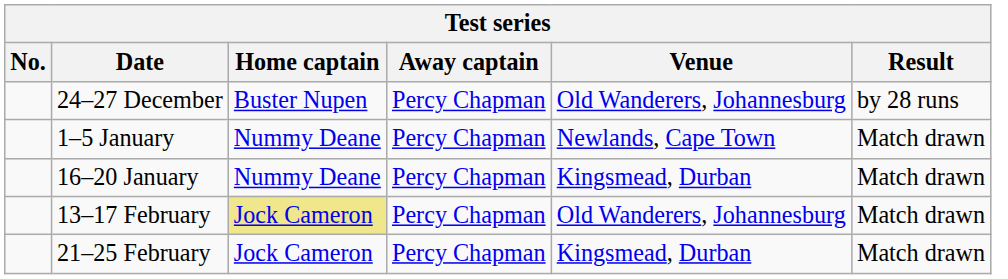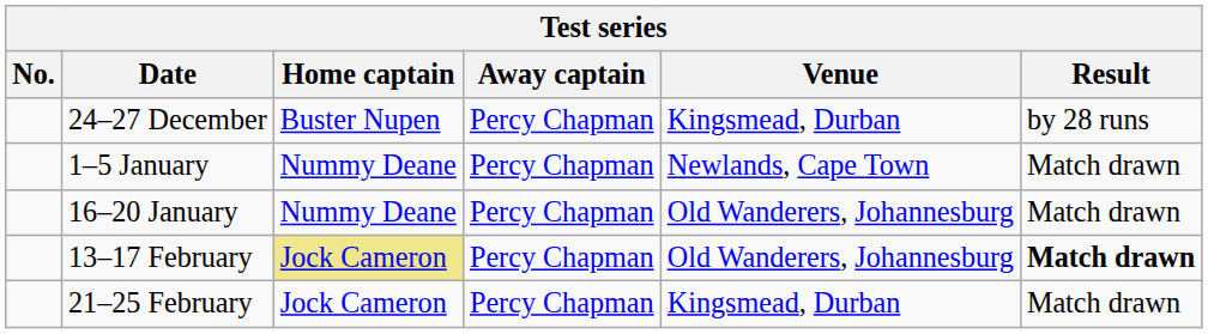 <table class="wikitable">
 <tr>
 <th colspan="9">Test series</th>
 </tr>
 <tr>
 <th>No.</th>
 <th>Date</th>
 <th>Home captain</th>
 <th>Away captain</th>
 <th>Venue</th>
 <th>Result</th>
 </tr>
 <tr>
 <td></td>
 <td>24–27 December</td>
 <td><a href='#'>Buster Nupen</a></td>
 <td><a href='#'>Percy Chapman</a></td>
-<td><a href='#'>Old Wanderers</a>, <a href='#'>Johannesburg</a></td>
+<td><a href='#'>Kingsmead</a>, <a href='#'>Durban</a></td>
 <td> by 28 runs</td>
 </tr>
 <tr>
 <td></td>
 <td>1–5 January</td>
 <td><a href='#'>Nummy Deane</a></td>
 <td><a href='#'>Percy Chapman</a></td>
 <td><a href='#'>Newlands</a>, <a href='#'>Cape Town</a></td>
 <td>Match drawn</td>
 </tr>
 <tr>
 <td></td>
 <td>16–20 January</td>
 <td><a href='#'>Nummy Deane</a></td>
 <td><a href='#'>Percy Chapman</a></td>
-<td><a href='#'>Kingsmead</a>, <a href='#'>Durban</a></td>
+<td><a href='#'>Old Wanderers</a>, <a href='#'>Johannesburg</a></td>
 <td>Match drawn</td>
 </tr>
 <tr>
 <td></td>
 <td>13–17 February</td>
 <td style="background: khaki;"><a href='#'>Jock Cameron</a></td>
 <td><a href='#'>Percy Chapman</a></td>
 <td><a href='#'>Old Wanderers</a>, <a href='#'>Johannesburg</a></td>
-<td>Match drawn</td>
+<td><strong>Match drawn</strong></td>
 </tr>
 <tr>
 <td></td>
 <td>21–25 February</td>
 <td><a href='#'>Jock Cameron</a></td>
 <td><a href='#'>Percy Chapman</a></td>
 <td><a href='#'>Kingsmead</a>, <a href='#'>Durban</a></td>
 <td>Match drawn</td>
 </tr>
 </table>
